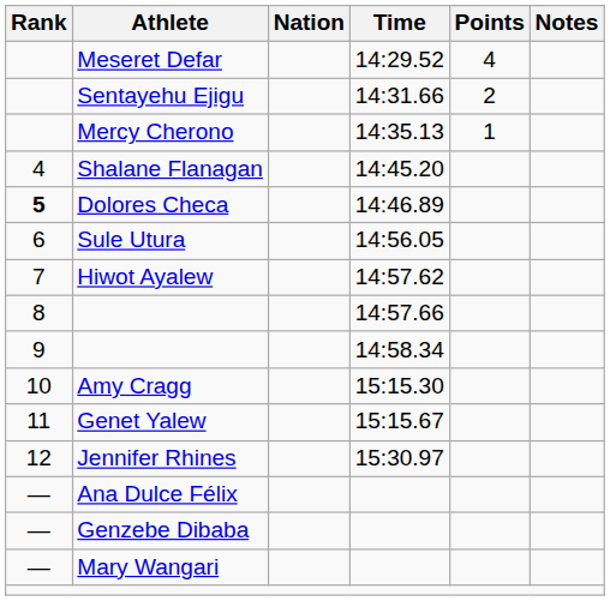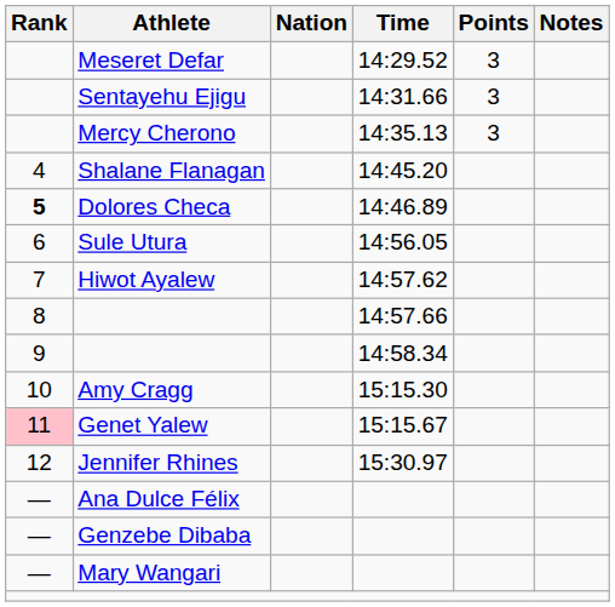 <table class="wikitable mw-datatable sortable" style="text-align:center;">
 <tr>
 <th>Rank</th>
 <th>Athlete</th>
 <th>Nation</th>
 <th>Time</th>
 <th>Points</th>
 <th>Notes</th>
 </tr>
 <tr>
 <td></td>
 <td align=left><a href='#'>Meseret Defar</a></td>
 <td align=left></td>
 <td>14:29.52</td>
-<td>4</td>
+<td>3</td>
 <td></td>
 </tr>
 <tr>
 <td></td>
 <td align=left><a href='#'>Sentayehu Ejigu</a></td>
 <td align=left></td>
 <td>14:31.66</td>
-<td>2</td>
+<td>3</td>
 <td></td>
 </tr>
 <tr>
 <td></td>
 <td align=left><a href='#'>Mercy Cherono</a></td>
 <td align=left></td>
 <td>14:35.13</td>
-<td>1</td>
+<td>3</td>
 <td></td>
 </tr>
 <tr>
 <td>4</td>
 <td align=left><a href='#'>Shalane Flanagan</a></td>
 <td align=left></td>
 <td>14:45.20</td>
 <td></td>
 <td></td>
 </tr>
 <tr>
 <td><strong>5</strong></td>
 <td align=left><a href='#'>Dolores Checa</a></td>
 <td align=left></td>
 <td>14:46.89</td>
 <td></td>
 <td></td>
 </tr>
 <tr>
 <td>6</td>
 <td align=left><a href='#'>Sule Utura</a></td>
 <td align=left></td>
 <td>14:56.05</td>
 <td></td>
 <td></td>
 </tr>
 <tr>
 <td>7</td>
 <td align=left><a href='#'>Hiwot Ayalew</a></td>
 <td align=left></td>
 <td>14:57.62</td>
 <td></td>
 <td></td>
 </tr>
 <tr>
 <td>8</td>
 <td align=left></td>
 <td align=left></td>
 <td>14:57.66</td>
 <td></td>
 <td></td>
 </tr>
 <tr>
 <td>9</td>
 <td align=left></td>
 <td align=left></td>
 <td>14:58.34</td>
 <td></td>
 <td></td>
 </tr>
 <tr>
 <td>10</td>
 <td align=left><a href='#'>Amy Cragg</a></td>
 <td align=left></td>
 <td>15:15.30</td>
 <td></td>
 <td></td>
 </tr>
 <tr>
-<td>11</td>
+<td style="background: pink;">11</td>
 <td align=left><a href='#'>Genet Yalew</a></td>
 <td align=left></td>
 <td>15:15.67</td>
 <td></td>
 <td></td>
 </tr>
 <tr>
 <td>12</td>
 <td align=left><a href='#'>Jennifer Rhines</a></td>
 <td align=left></td>
 <td>15:30.97</td>
 <td></td>
 <td></td>
 </tr>
 <tr>
 <td>—</td>
 <td align=left><a href='#'>Ana Dulce Félix</a></td>
 <td align=left></td>
 <td></td>
 <td></td>
 <td></td>
 </tr>
 <tr>
 <td>—</td>
 <td align=left><a href='#'>Genzebe Dibaba</a></td>
 <td align=left></td>
 <td></td>
 <td></td>
 <td></td>
 </tr>
 <tr>
 <td>—</td>
 <td align=left><a href='#'>Mary Wangari</a></td>
 <td align=left></td>
 <td></td>
 <td></td>
 <td></td>
 </tr>
 <tr class="sortbottom">
 <td colspan=6></td>
 </tr>
 </table>
